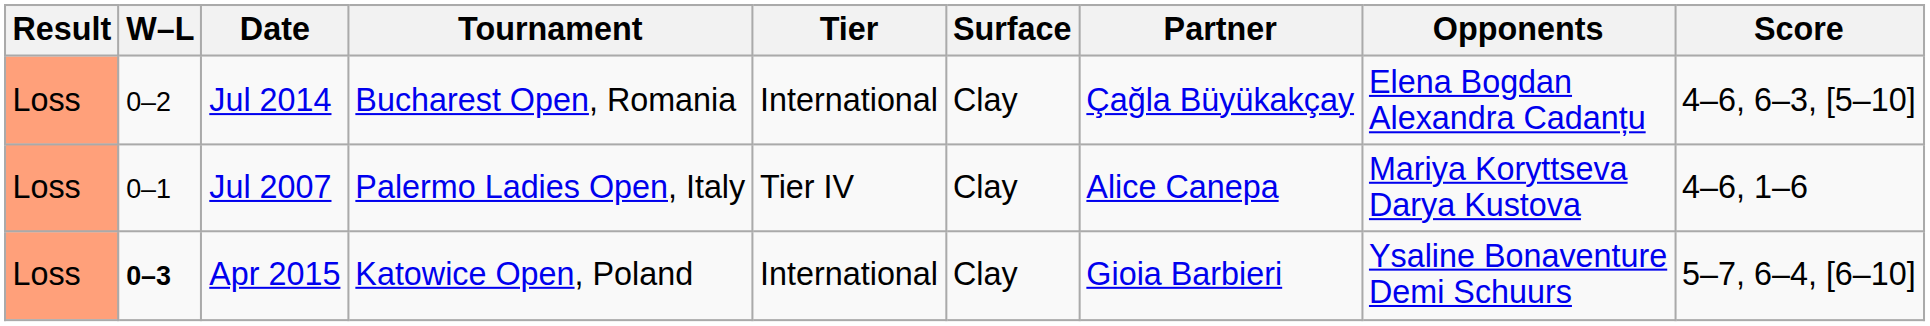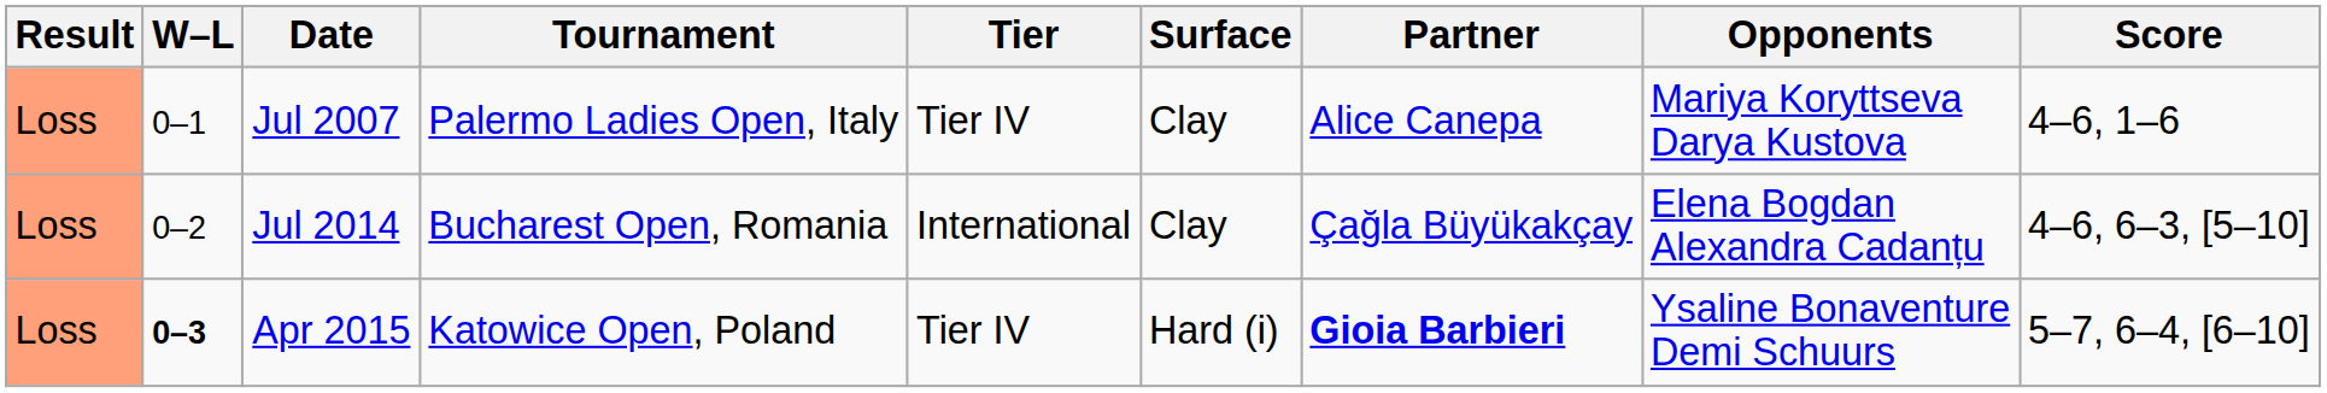 <table class="sortable wikitable">
 <tr>
 <th>Result</th>
 <th class="unsortable">W–L</th>
 <th>Date</th>
 <th>Tournament</th>
 <th>Tier</th>
 <th>Surface</th>
 <th>Partner</th>
 <th>Opponents</th>
 <th class="unsortable">Score</th>
 </tr>
 <tr>
 <td style="background:#ffa07a;">Loss</td>
+<td><small>0–1</small></td>
+<td><a href='#'>Jul 2007</a></td>
+<td><a href='#'>Palermo Ladies Open</a>, Italy</td>
+<td>Tier IV</td>
+<td>Clay</td>
+<td> <a href='#'>Alice Canepa</a></td>
+<td> <a href='#'>Mariya Koryttseva</a> <br>  <a href='#'>Darya Kustova</a></td>
+<td>4–6, 1–6</td>
+</tr>
+<tr>
+<td style="background:#ffa07a;">Loss</td>
 <td><small>0–2</small></td>
 <td><a href='#'>Jul 2014</a></td>
 <td><a href='#'>Bucharest Open</a>, Romania</td>
 <td>International</td>
 <td>Clay</td>
 <td> <a href='#'>Çağla Büyükakçay</a></td>
 <td> <a href='#'>Elena Bogdan</a> <br>  <a href='#'>Alexandra Cadanțu</a></td>
 <td>4–6, 6–3, [5–10]</td>
 </tr>
 <tr>
 <td style="background:#ffa07a;">Loss</td>
-<td><small>0–1</small></td>
-<td><a href='#'>Jul 2007</a></td>
-<td><a href='#'>Palermo Ladies Open</a>, Italy</td>
-<td>Tier IV</td>
-<td>Clay</td>
-<td> <a href='#'>Alice Canepa</a></td>
-<td> <a href='#'>Mariya Koryttseva</a> <br>  <a href='#'>Darya Kustova</a></td>
-<td>4–6, 1–6</td>
-</tr>
-<tr>
-<td style="background:#ffa07a;">Loss</td>
 <td><strong><small>0–3</small></strong></td>
 <td><a href='#'>Apr 2015</a></td>
 <td><a href='#'>Katowice Open</a>, Poland</td>
-<td>International</td>
-<td>Clay</td>
-<td> <a href='#'>Gioia Barbieri</a></td>
+<td>Tier IV</td>
+<td>Hard (i)</td>
+<td><strong> <a href='#'>Gioia Barbieri</a></strong></td>
 <td> <a href='#'>Ysaline Bonaventure</a> <br>  <a href='#'>Demi Schuurs</a></td>
 <td>5–7, 6–4, [6–10]</td>
 </tr>
 </table>
